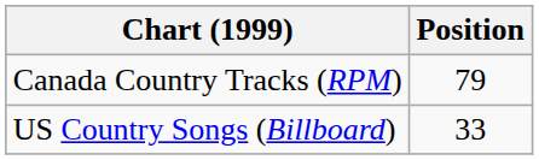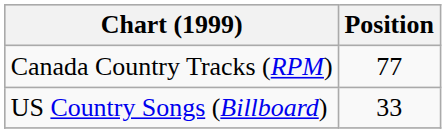 <table class="wikitable sortable">
 <tr>
 <th scope="col">Chart (1999)</th>
 <th scope="col">Position</th>
 </tr>
 <tr>
 <td>Canada Country Tracks (<em><a href='#'>RPM</a></em>)</td>
-<td align="center">79</td>
+<td align="center">77</td>
 </tr>
 <tr>
 <td>US <a href='#'>Country Songs</a> (<em><a href='#'>Billboard</a></em>)</td>
 <td align="center">33</td>
 </tr>
 </table>
